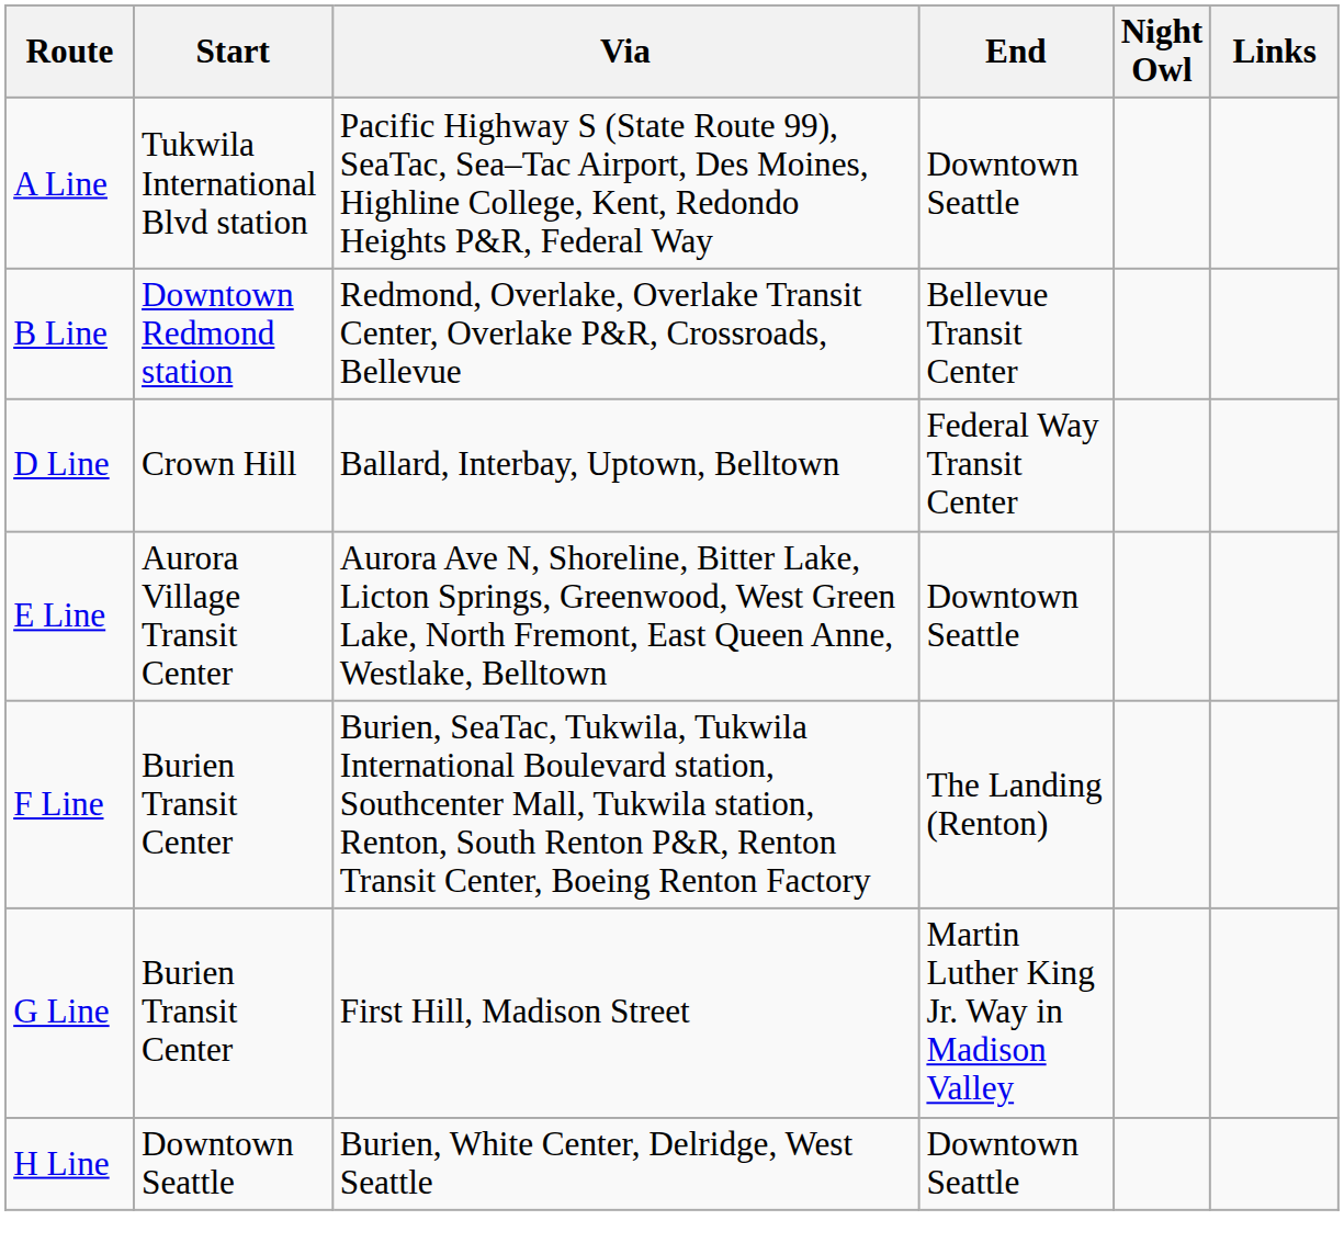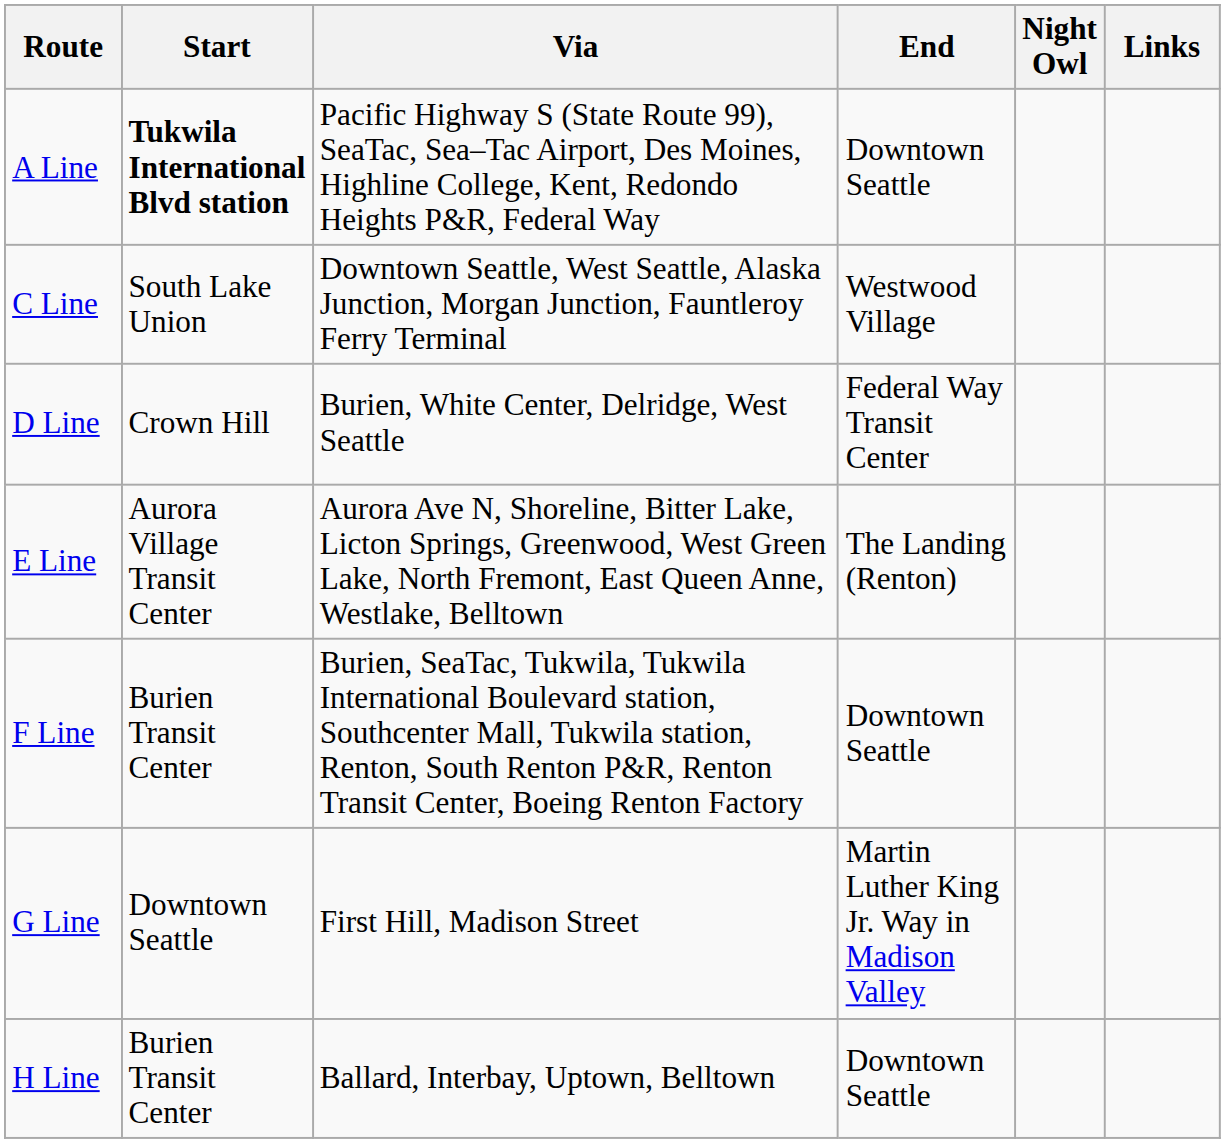 <table class="sortable wikitable" width=100%>
 <tr>
 <th width=10%><strong>Route</strong></th>
 <th width=15%><strong>Start</strong></th>
 <th width=50%><strong>Via</strong></th>
 <th width=15%><strong>End</strong></th>
 <th>Night Owl</th>
 <th width=10%><strong>Links</strong></th>
 </tr>
 <tr>
 <td><a href='#'>A Line</a></td>
-<td>Tukwila International Blvd station</td>
+<td><strong>Tukwila International Blvd station</strong></td>
 <td>Pacific Highway S (State Route 99), SeaTac, Sea–Tac Airport, Des Moines, Highline College, Kent, Redondo Heights P&R, Federal Way</td>
 <td>Downtown Seattle</td>
 <td></td>
 <td><br></td>
 </tr>
 <tr>
-<td><a href='#'>B Line</a></td>
-<td><a href='#'>Downtown Redmond station</a></td>
-<td>Redmond, Overlake, Overlake Transit Center, Overlake P&R, Crossroads, Bellevue</td>
-<td>Bellevue Transit Center</td>
+<td><a href='#'>C Line</a></td>
+<td>South Lake Union</td>
+<td>Downtown Seattle, West Seattle, Alaska Junction, Morgan Junction, Fauntleroy Ferry Terminal</td>
+<td>Westwood Village</td>
 <td></td>
 <td><br></td>
 </tr>
 <tr>
 <td><a href='#'>D Line</a></td>
 <td>Crown Hill</td>
-<td>Ballard, Interbay, Uptown, Belltown</td>
+<td>Burien, White Center, Delridge, West Seattle</td>
 <td>Federal Way Transit Center</td>
 <td></td>
 <td><br></td>
 </tr>
 <tr>
 <td><a href='#'>E Line</a></td>
 <td>Aurora Village Transit Center</td>
 <td>Aurora Ave N, Shoreline, Bitter Lake, Licton Springs, Greenwood, West Green Lake, North Fremont, East Queen Anne, Westlake, Belltown</td>
-<td>Downtown Seattle</td>
+<td>The Landing (Renton)</td>
 <td></td>
 <td><br></td>
 </tr>
 <tr>
 <td><a href='#'>F Line</a></td>
 <td>Burien Transit Center</td>
 <td>Burien, SeaTac, Tukwila, Tukwila International Boulevard station, Southcenter Mall, Tukwila station, Renton, South Renton P&R, Renton Transit Center, Boeing Renton Factory</td>
-<td>The Landing (Renton)</td>
+<td>Downtown Seattle</td>
 <td></td>
 <td><br></td>
 </tr>
 <tr>
 <td><a href='#'>G Line</a></td>
-<td>Burien Transit Center</td>
+<td>Downtown Seattle</td>
 <td>First Hill, Madison Street</td>
 <td>Martin Luther King Jr. Way in <a href='#'>Madison Valley</a></td>
 <td></td>
 <td></td>
 </tr>
 <tr>
 <td><a href='#'>H Line</a></td>
-<td>Downtown Seattle</td>
-<td>Burien, White Center, Delridge, West Seattle</td>
+<td>Burien Transit Center</td>
+<td>Ballard, Interbay, Uptown, Belltown</td>
 <td>Downtown Seattle</td>
 <td></td>
 <td><br></td>
 </tr>
 </table>
